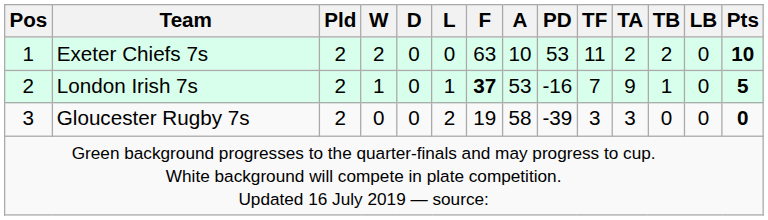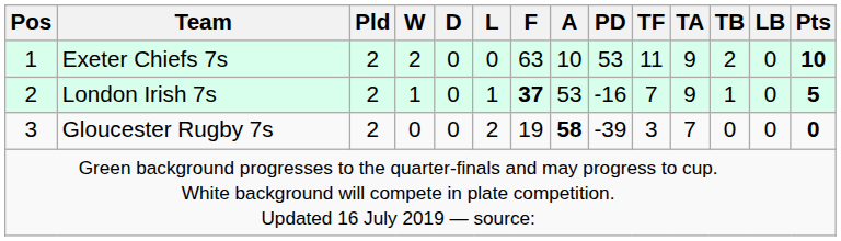 <table class="wikitable" style="text-align: center;">
 <tr>
 <th width="20">Pos</th>
 <th width="200">Team</th>
 <th width="20">Pld</th>
 <th width="20">W</th>
 <th width="20">D</th>
 <th width="20">L</th>
 <th width="20">F</th>
 <th width="20">A</th>
 <th width="20">PD</th>
 <th width="20">TF</th>
 <th width="20">TA</th>
 <th width="20">TB</th>
 <th width="20">LB</th>
 <th width="20">Pts</th>
 </tr>
 <tr bgcolor=#d8ffeb>
 <td>1</td>
 <td align=left>Exeter Chiefs 7s</td>
 <td>2</td>
 <td>2</td>
 <td>0</td>
 <td>0</td>
 <td>63</td>
 <td>10</td>
 <td>53</td>
 <td>11</td>
-<td>2</td>
+<td>9</td>
 <td>2</td>
 <td>0</td>
 <td><strong>10</strong></td>
 </tr>
 <tr bgcolor=#d8ffeb>
 <td>2</td>
 <td align=left>London Irish 7s</td>
 <td>2</td>
 <td>1</td>
 <td>0</td>
 <td>1</td>
 <td><strong>37</strong></td>
 <td>53</td>
 <td>-16</td>
 <td>7</td>
 <td>9</td>
 <td>1</td>
 <td>0</td>
 <td><strong>5</strong></td>
 </tr>
 <tr>
 <td>3</td>
 <td align=left>Gloucester Rugby 7s</td>
 <td>2</td>
 <td>0</td>
 <td>0</td>
 <td>2</td>
 <td>19</td>
-<td>58</td>
+<td><strong>58</strong></td>
 <td>-39</td>
 <td>3</td>
-<td>3</td>
+<td>7</td>
 <td>0</td>
 <td>0</td>
 <td><strong>0</strong></td>
 </tr>
 <tr align=center>
 <td colspan="13" style="border:0px"><small>Green background progresses to the quarter-finals and may progress to cup.<br>White background will compete in plate competition.<br>Updated 16 July 2019 — source: </small></td>
 </tr>
 </table>
